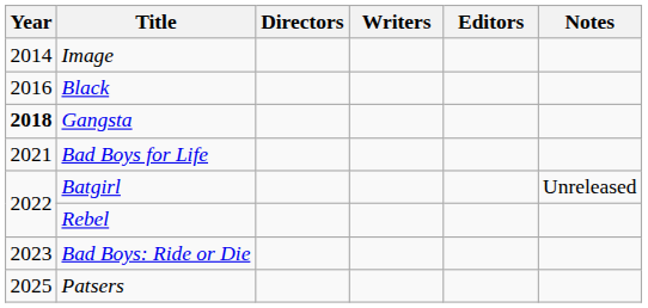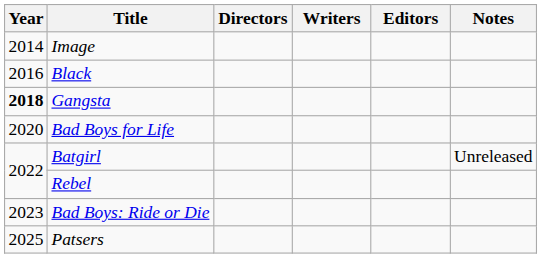 <table class="wikitable">
 <tr>
 <th>Year</th>
 <th>Title</th>
 <th width="65">Directors</th>
 <th width="65">Writers</th>
 <th width="65">Editors</th>
 <th>Notes</th>
 </tr>
 <tr>
 <td>2014</td>
 <td><em>Image</em></td>
 <td></td>
 <td></td>
 <td></td>
 <td></td>
 </tr>
 <tr>
 <td>2016</td>
 <td><em><a href='#'>Black</a></em></td>
 <td></td>
 <td></td>
 <td></td>
 <td></td>
 </tr>
 <tr>
 <td><strong>2018</strong></td>
 <td><em><a href='#'>Gangsta</a></em></td>
 <td></td>
 <td></td>
 <td></td>
 <td></td>
 </tr>
 <tr>
-<td>2021</td>
+<td>2020</td>
 <td><em><a href='#'>Bad Boys for Life</a></em></td>
 <td></td>
 <td></td>
 <td></td>
 <td></td>
 </tr>
 <tr>
 <td rowspan="2">2022</td>
 <td><em><a href='#'>Batgirl</a></em></td>
 <td></td>
 <td></td>
 <td></td>
 <td>Unreleased</td>
 </tr>
 <tr>
 <td><em><a href='#'>Rebel</a></em></td>
 <td></td>
 <td></td>
 <td></td>
 <td></td>
 </tr>
 <tr>
 <td>2023</td>
 <td><em><a href='#'>Bad Boys: Ride or Die</a></em></td>
 <td></td>
 <td></td>
 <td></td>
 <td></td>
 </tr>
 <tr>
 <td>2025</td>
 <td><em>Patsers</em></td>
 <td></td>
 <td></td>
 <td></td>
 <td></td>
 </tr>
 </table>
